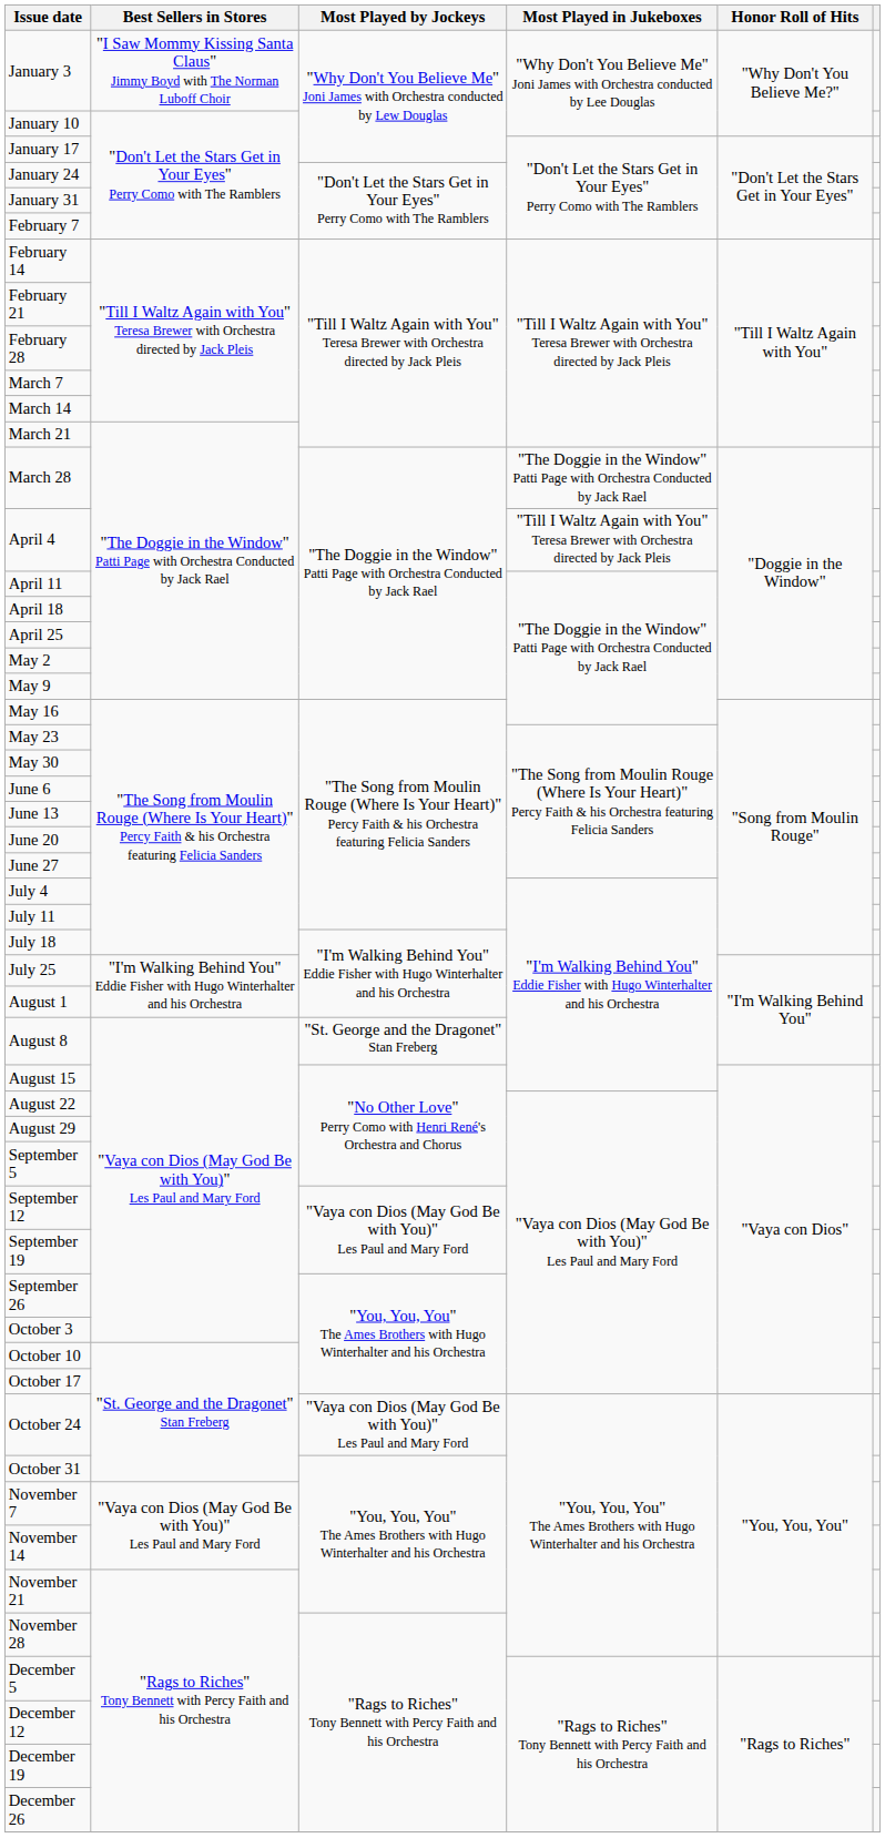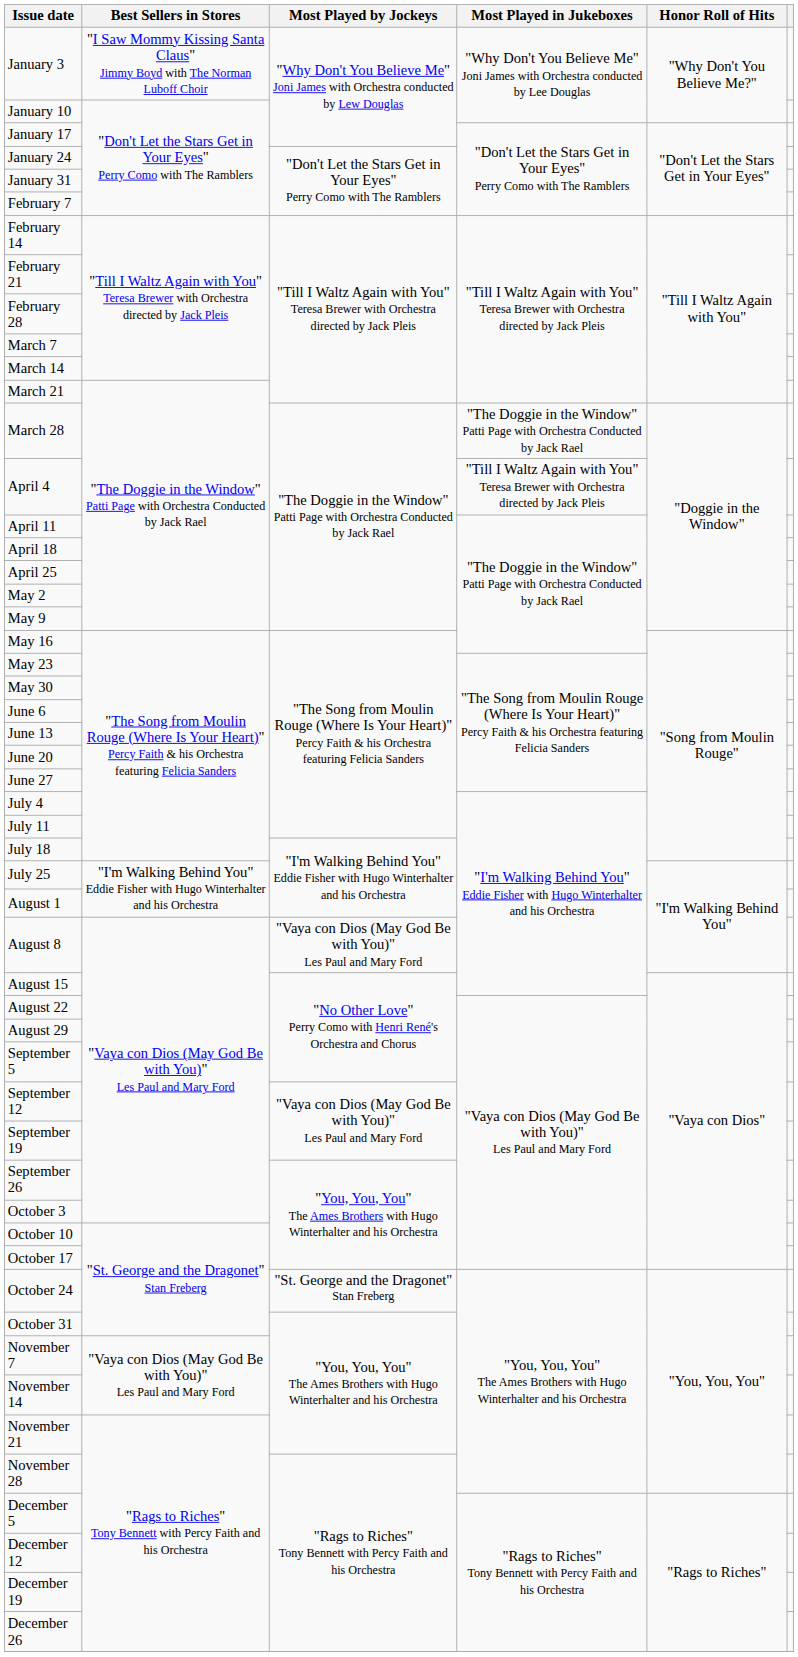 <table class="wikitable">
 <tr>
 <th>Issue date</th>
 <th>Best Sellers in Stores</th>
 <th>Most Played by Jockeys</th>
 <th>Most Played in Jukeboxes</th>
 <th>Honor Roll of Hits</th>
 <th></th>
 </tr>
 <tr>
 <td>January 3</td>
 <td style="text-align: center;">"<a href='#'>I Saw Mommy Kissing Santa Claus</a>"<br><small><a href='#'>Jimmy Boyd</a> with <a href='#'>The Norman Luboff Choir</a></small></td>
 <td rowspan=3 style="text-align: center;">"<a href='#'>Why Don't You Believe Me</a>"<br><small><a href='#'>Joni James</a> with Orchestra conducted by <a href='#'>Lew Douglas</a></small></td>
 <td rowspan=2 style="text-align: center;">"Why Don't You Believe Me"<br><small>Joni James with Orchestra conducted by Lee Douglas</small></td>
 <td rowspan=2 style="text-align: center;">"Why Don't You Believe Me?"</td>
 <td style="text-align: center;"></td>
 </tr>
 <tr>
 <td>January 10</td>
 <td rowspan=5 style="text-align: center;">"<a href='#'>Don't Let the Stars Get in Your Eyes</a>"<br><small><a href='#'>Perry Como</a> with The Ramblers</small></td>
 <td style="text-align: center;"></td>
 </tr>
 <tr>
 <td>January 17</td>
 <td rowspan=4 style="text-align: center;">"Don't Let the Stars Get in Your Eyes"<br><small>Perry Como with The Ramblers</small></td>
 <td rowspan=4 style="text-align: center;">"Don't Let the Stars Get in Your Eyes"</td>
 <td style="text-align: center;"></td>
 </tr>
 <tr>
 <td>January 24</td>
 <td rowspan=3 style="text-align: center;">"Don't Let the Stars Get in Your Eyes"<br><small>Perry Como with The Ramblers</small></td>
 <td style="text-align: center;"></td>
 </tr>
 <tr>
 <td>January 31</td>
 <td style="text-align: center;"></td>
 </tr>
 <tr>
 <td>February 7</td>
 <td style="text-align: center;"></td>
 </tr>
 <tr>
 <td>February 14</td>
 <td rowspan=5 style="text-align: center;">"<a href='#'>Till I Waltz Again with You</a>"<br><small><a href='#'>Teresa Brewer</a> with Orchestra directed by <a href='#'>Jack Pleis</a></small></td>
 <td rowspan=6 style="text-align: center;">"Till I Waltz Again with You"<br><small>Teresa Brewer with Orchestra directed by Jack Pleis</small></td>
 <td rowspan=6 style="text-align: center;">"Till I Waltz Again with You"<br><small>Teresa Brewer with Orchestra directed by Jack Pleis</small></td>
 <td rowspan=6 style="text-align: center;">"Till I Waltz Again with You"</td>
 <td style="text-align: center;"></td>
 </tr>
 <tr>
 <td>February 21</td>
 <td style="text-align: center;"></td>
 </tr>
 <tr>
 <td>February 28</td>
 <td style="text-align: center;"></td>
 </tr>
 <tr>
 <td>March 7</td>
 <td style="text-align: center;"></td>
 </tr>
 <tr>
 <td>March 14</td>
 <td style="text-align: center;"></td>
 </tr>
 <tr>
 <td>March 21</td>
 <td rowspan=8 style="text-align: center;">"<a href='#'>The Doggie in the Window</a>"<br><small><a href='#'>Patti Page</a> with Orchestra Conducted by Jack Rael</small></td>
 <td style="text-align: center;"></td>
 </tr>
 <tr>
 <td>March 28</td>
 <td rowspan=7 style="text-align: center;">"The Doggie in the Window"<br><small>Patti Page with Orchestra Conducted by Jack Rael</small></td>
 <td style="text-align: center;">"The Doggie in the Window"<br><small>Patti Page with Orchestra Conducted by Jack Rael</small></td>
 <td rowspan=7 style="text-align: center;">"Doggie in the Window"</td>
 <td style="text-align: center;"></td>
 </tr>
 <tr>
 <td>April 4</td>
 <td style="text-align: center;">"Till I Waltz Again with You"<br><small>Teresa Brewer with Orchestra directed by Jack Pleis</small></td>
 <td style="text-align: center;"></td>
 </tr>
 <tr>
 <td>April 11</td>
 <td rowspan=6 style="text-align: center;">"The Doggie in the Window"<br><small>Patti Page with Orchestra Conducted by Jack Rael</small></td>
 <td style="text-align: center;"></td>
 </tr>
 <tr>
 <td>April 18</td>
 <td style="text-align: center;"></td>
 </tr>
 <tr>
 <td>April 25</td>
 <td style="text-align: center;"></td>
 </tr>
 <tr>
 <td>May 2</td>
 <td style="text-align: center;"></td>
 </tr>
 <tr>
 <td>May 9</td>
 <td style="text-align: center;"></td>
 </tr>
 <tr>
 <td>May 16</td>
 <td rowspan=10 style="text-align: center;">"<a href='#'>The Song from Moulin Rouge (Where Is Your Heart)</a>"<br><small><a href='#'>Percy Faith</a> & his Orchestra featuring <a href='#'>Felicia Sanders</a></small></td>
 <td rowspan=9 style="text-align: center;">"The Song from Moulin Rouge (Where Is Your Heart)"<br><small>Percy Faith & his Orchestra featuring Felicia Sanders</small></td>
 <td rowspan=10 style="text-align: center;">"Song from Moulin Rouge"</td>
 <td style="text-align: center;"></td>
 </tr>
 <tr>
 <td>May 23</td>
 <td rowspan=6 style="text-align: center;">"The Song from Moulin Rouge (Where Is Your Heart)"<br> <small>Percy Faith & his Orchestra featuring Felicia Sanders</small></td>
 <td style="text-align: center;"></td>
 </tr>
 <tr>
 <td>May 30</td>
 <td style="text-align: center;"></td>
 </tr>
 <tr>
 <td>June 6</td>
 <td style="text-align: center;"></td>
 </tr>
 <tr>
 <td>June 13</td>
 <td style="text-align: center;"></td>
 </tr>
 <tr>
 <td>June 20</td>
 <td style="text-align: center;"></td>
 </tr>
 <tr>
 <td>June 27</td>
 <td style="text-align: center;"></td>
 </tr>
 <tr>
 <td>July 4</td>
 <td rowspan=7 style="text-align: center;">"<a href='#'>I'm Walking Behind You</a>"<br><small><a href='#'>Eddie Fisher</a> with <a href='#'>Hugo Winterhalter</a> and his Orchestra</small></td>
 <td style="text-align: center;"></td>
 </tr>
 <tr>
 <td>July 11</td>
 <td style="text-align: center;"></td>
 </tr>
 <tr>
 <td>July 18</td>
 <td rowspan=3 style="text-align: center;">"I'm Walking Behind You"<br><small>Eddie Fisher with Hugo Winterhalter and his Orchestra</small></td>
 <td style="text-align: center;"></td>
 </tr>
 <tr>
 <td>July 25</td>
 <td rowspan=2 style="text-align: center;">"I'm Walking Behind You"<br><small>Eddie Fisher with Hugo Winterhalter and his Orchestra</small></td>
 <td rowspan=3 style="text-align: center;">"I'm Walking Behind You"</td>
 <td style="text-align: center;"></td>
 </tr>
 <tr>
 <td>August 1</td>
 <td style="text-align: center;"></td>
 </tr>
 <tr>
 <td>August 8</td>
 <td rowspan=9 style="text-align: center;">"<a href='#'>Vaya con Dios (May God Be with You)</a>"<br><small><a href='#'>Les Paul and Mary Ford</a></small></td>
-<td style="text-align: center;">"St. George and the Dragonet"<br><sup>Stan Freberg</sup></td>
+<td style="text-align: center;">"Vaya con Dios (May God Be with You)"<br><small>Les Paul and Mary Ford</small></td>
 <td style="text-align: center;"></td>
 </tr>
 <tr>
 <td>August 15</td>
 <td rowspan=4 style="text-align: center;">"<a href='#'>No Other Love</a>"<br><small>Perry Como with <a href='#'>Henri René</a>'s Orchestra and Chorus</small></td>
 <td rowspan=10 style="text-align: center;">"Vaya con Dios"</td>
 <td style="text-align: center;"></td>
 </tr>
 <tr>
 <td>August 22</td>
 <td rowspan=9 style="text-align: center;">"Vaya con Dios (May God Be with You)"<br><small>Les Paul and Mary Ford</small></td>
 <td style="text-align: center;"></td>
 </tr>
 <tr>
 <td>August 29</td>
 <td style="text-align: center;"></td>
 </tr>
 <tr>
 <td>September 5</td>
 <td style="text-align: center;"></td>
 </tr>
 <tr>
 <td>September 12</td>
 <td rowspan=2 style="text-align: center;">"Vaya con Dios (May God Be with You)"<br><small>Les Paul and Mary Ford </small></td>
 <td style="text-align: center;"></td>
 </tr>
 <tr>
 <td>September 19</td>
 <td style="text-align: center;"></td>
 </tr>
 <tr>
 <td>September 26</td>
 <td rowspan=4 style="text-align: center;">"<a href='#'>You, You, You</a>"<br><small>The <a href='#'>Ames Brothers</a> with Hugo Winterhalter and his Orchestra</small></td>
 <td style="text-align: center;"></td>
 </tr>
 <tr>
 <td>October 3</td>
 <td style="text-align: center;"></td>
 </tr>
 <tr>
 <td>October 10</td>
 <td rowspan=4 style="text-align: center;">"<a href='#'>St. George and the Dragonet</a>"<br><small><a href='#'>Stan Freberg</a></small></td>
 <td style="text-align: center;"></td>
 </tr>
 <tr>
 <td>October 17</td>
 <td style="text-align: center;"></td>
 </tr>
 <tr>
 <td>October 24</td>
-<td style="text-align: center;">"Vaya con Dios (May God Be with You)"<br><small>Les Paul and Mary Ford</small></td>
+<td style="text-align: center;">"St. George and the Dragonet"<br><sup>Stan Freberg</sup></td>
 <td rowspan=6 style="text-align: center;">"You, You, You"<br><small>The Ames Brothers with Hugo Winterhalter and his Orchestra</small></td>
 <td rowspan=6 style="text-align: center;">"You, You, You"</td>
 <td style="text-align: center;"></td>
 </tr>
 <tr>
 <td>October 31</td>
 <td rowspan=4 style="text-align: center;">"You, You, You"<br><small>The Ames Brothers with Hugo Winterhalter and his Orchestra</small></td>
 <td style="text-align: center;"></td>
 </tr>
 <tr>
 <td>November 7</td>
 <td rowspan=2 style="text-align: center;">"Vaya con Dios (May God Be with You)"<br><small>Les Paul and Mary Ford</small></td>
 <td style="text-align: center;"></td>
 </tr>
 <tr>
 <td>November 14</td>
 <td style="text-align: center;"></td>
 </tr>
 <tr>
 <td>November 21</td>
 <td rowspan=6 style="text-align: center;">"<a href='#'>Rags to Riches</a>"<br><small><a href='#'>Tony Bennett</a> with Percy Faith and his Orchestra</small></td>
 <td style="text-align: center;"></td>
 </tr>
 <tr>
 <td>November 28</td>
 <td rowspan=5 style="text-align: center;">"Rags to Riches"<br><small>Tony Bennett with Percy Faith and his Orchestra</small></td>
 <td style="text-align: center;"></td>
 </tr>
 <tr>
 <td>December 5</td>
 <td rowspan=4 style="text-align: center;">"Rags to Riches"<br><small>Tony Bennett with Percy Faith and his Orchestra</small></td>
 <td rowspan=4 style="text-align: center;">"Rags to Riches"</td>
 <td style="text-align: center;"></td>
 </tr>
 <tr>
 <td>December 12</td>
 <td style="text-align: center;"></td>
 </tr>
 <tr>
 <td>December 19</td>
 <td style="text-align: center;"></td>
 </tr>
 <tr>
 <td>December 26</td>
 <td style="text-align: center;"></td>
 </tr>
 <tr>
 </tr>
 </table>
